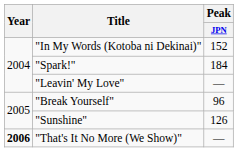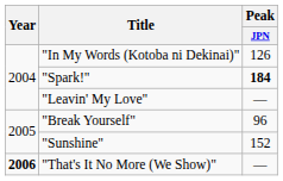 <table class="wikitable">
 <tr>
 <th rowspan="2">Year</th>
 <th rowspan="2">Title</th>
 <th colspan="1">Peak</th>
 </tr>
 <tr>
 <th style="width:2em;font-size:75%"><a href='#'>JPN</a><br></th>
 </tr>
 <tr>
 <td rowspan="3">2004</td>
 <td>"In My Words (Kotoba ni Dekinai)"</td>
-<td align="center">152</td>
+<td align="center">126</td>
 </tr>
 <tr>
 <td>"Spark!"</td>
-<td align="center">184</td>
+<td align="center"><strong>184</strong></td>
 </tr>
 <tr>
 <td>"Leavin' My Love"</td>
 <td align="center">—</td>
 </tr>
 <tr>
 <td rowspan="2">2005</td>
 <td>"Break Yourself"</td>
 <td align="center">96</td>
 </tr>
 <tr>
 <td>"Sunshine"</td>
-<td align="center">126</td>
+<td align="center">152</td>
 </tr>
 <tr>
 <td><strong>2006</strong></td>
 <td>"That's It No More (We Show)"</td>
 <td align="center">—</td>
 </tr>
 </table>
